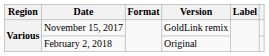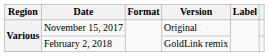 <table class="wikitable plainrowheaders">
 <tr>
 <th scope="col">Region</th>
 <th scope="col">Date</th>
 <th scope="col">Format</th>
 <th scope="col">Version</th>
 <th scope="col">Label</th>
 <th scope="col"></th>
 </tr>
 <tr>
 <th scope="row" rowspan="2">Various</th>
 <td>November 15, 2017</td>
 <td rowspan="2"></td>
-<td>GoldLink remix</td>
+<td>Original</td>
 <td rowspan="2"></td>
 <td align="center"></td>
 </tr>
 <tr>
 <td>February 2, 2018</td>
-<td>Original</td>
+<td>GoldLink remix</td>
 <td align="center"></td>
 </tr>
 </table>
